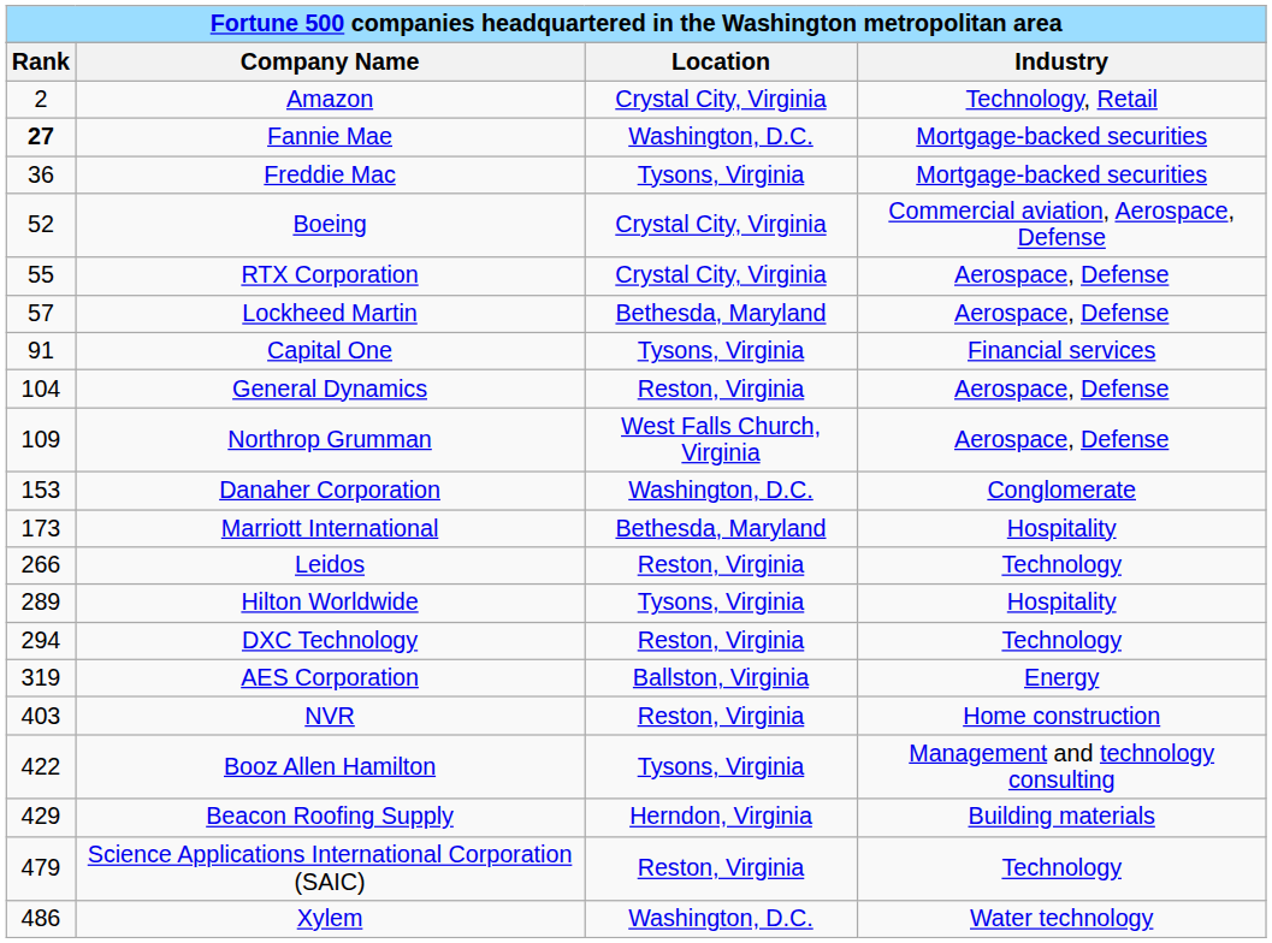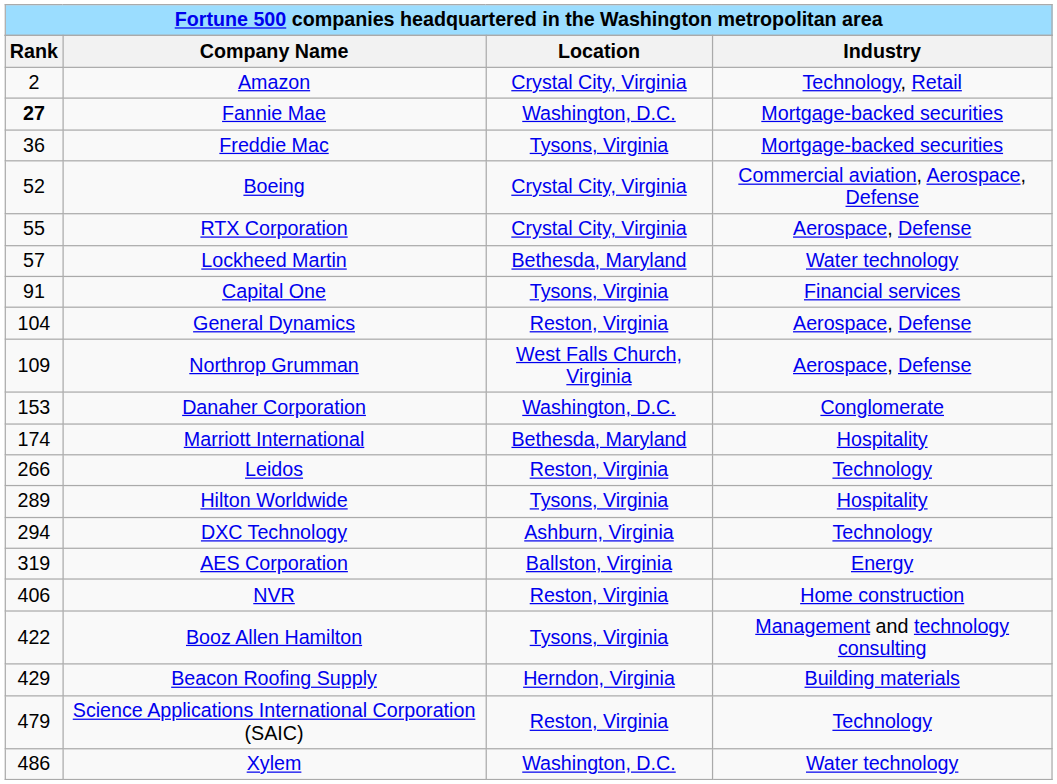 <table class="wikitable" style="font-size:100%; text-align:center; margin:1em;">
 <tr>
 <td colspan="4" style="background:#9BDDFF;"><strong><a href='#'>Fortune 500</a> companies headquartered in the Washington metropolitan area</strong></td>
 </tr>
 <tr style="background:#ccc;">
 </tr>
 <tr>
 <th>Rank</th>
 <th>Company Name</th>
 <th>Location</th>
 <th>Industry</th>
 </tr>
 <tr>
 <td>2</td>
 <td><a href='#'>Amazon</a></td>
 <td><a href='#'>Crystal City, Virginia</a></td>
 <td><a href='#'>Technology</a>, <a href='#'>Retail</a></td>
 </tr>
 <tr>
 <td><strong>27</strong></td>
 <td><a href='#'>Fannie Mae</a></td>
 <td><a href='#'>Washington, D.C.</a></td>
 <td><a href='#'>Mortgage-backed securities</a></td>
 </tr>
 <tr>
 <td>36</td>
 <td><a href='#'>Freddie Mac</a></td>
 <td><a href='#'>Tysons, Virginia</a></td>
 <td><a href='#'>Mortgage-backed securities</a></td>
 </tr>
 <tr>
 <td>52</td>
 <td><a href='#'>Boeing</a></td>
 <td><a href='#'>Crystal City, Virginia</a></td>
 <td><a href='#'>Commercial aviation</a>, <a href='#'>Aerospace</a>, <a href='#'>Defense</a></td>
 </tr>
 <tr>
 <td>55</td>
 <td><a href='#'>RTX Corporation</a></td>
 <td><a href='#'>Crystal City, Virginia</a></td>
 <td><a href='#'>Aerospace</a>, <a href='#'>Defense</a></td>
 </tr>
 <tr>
 <td>57</td>
 <td><a href='#'>Lockheed Martin</a></td>
 <td><a href='#'>Bethesda, Maryland</a></td>
-<td><a href='#'>Aerospace</a>, <a href='#'>Defense</a></td>
+<td><a href='#'>Water technology</a></td>
 </tr>
 <tr>
 <td>91</td>
 <td><a href='#'>Capital One</a></td>
 <td><a href='#'>Tysons, Virginia</a></td>
 <td><a href='#'>Financial services</a></td>
 </tr>
 <tr>
 <td>104</td>
 <td><a href='#'>General Dynamics</a></td>
 <td><a href='#'>Reston, Virginia</a></td>
 <td><a href='#'>Aerospace</a>, <a href='#'>Defense</a></td>
 </tr>
 <tr>
 <td>109</td>
 <td><a href='#'>Northrop Grumman</a></td>
 <td><a href='#'>West Falls Church, Virginia</a></td>
 <td><a href='#'>Aerospace</a>, <a href='#'>Defense</a></td>
 </tr>
 <tr>
 <td>153</td>
 <td><a href='#'>Danaher Corporation</a></td>
 <td><a href='#'>Washington, D.C.</a></td>
 <td><a href='#'>Conglomerate</a></td>
 </tr>
 <tr>
-<td>173</td>
+<td>174</td>
 <td><a href='#'>Marriott International</a></td>
 <td><a href='#'>Bethesda, Maryland</a></td>
 <td><a href='#'>Hospitality</a></td>
 </tr>
 <tr>
 <td>266</td>
 <td><a href='#'>Leidos</a></td>
 <td><a href='#'>Reston, Virginia</a></td>
 <td><a href='#'>Technology</a></td>
 </tr>
 <tr>
 <td>289</td>
 <td><a href='#'>Hilton Worldwide</a></td>
 <td><a href='#'>Tysons, Virginia</a></td>
 <td><a href='#'>Hospitality</a></td>
 </tr>
 <tr>
 <td>294</td>
 <td><a href='#'>DXC Technology</a></td>
-<td><a href='#'>Reston, Virginia</a></td>
+<td><a href='#'>Ashburn, Virginia</a></td>
 <td><a href='#'>Technology</a></td>
 </tr>
 <tr>
 <td>319</td>
 <td><a href='#'>AES Corporation</a></td>
 <td><a href='#'>Ballston, Virginia</a></td>
 <td><a href='#'>Energy</a></td>
 </tr>
 <tr>
-<td>403</td>
+<td>406</td>
 <td><a href='#'>NVR</a></td>
 <td><a href='#'>Reston, Virginia</a></td>
 <td><a href='#'>Home construction</a></td>
 </tr>
 <tr>
 <td>422</td>
 <td><a href='#'>Booz Allen Hamilton</a></td>
 <td><a href='#'>Tysons, Virginia</a></td>
 <td><a href='#'>Management</a> and <a href='#'>technology consulting</a></td>
 </tr>
 <tr>
 <td>429</td>
 <td><a href='#'>Beacon Roofing Supply</a></td>
 <td><a href='#'>Herndon, Virginia</a></td>
 <td><a href='#'>Building materials</a></td>
 </tr>
 <tr>
 <td>479</td>
 <td><a href='#'>Science Applications International Corporation</a> (SAIC)</td>
 <td><a href='#'>Reston, Virginia</a></td>
 <td><a href='#'>Technology</a></td>
 </tr>
 <tr>
 <td>486</td>
 <td><a href='#'>Xylem</a></td>
 <td><a href='#'>Washington, D.C.</a></td>
 <td><a href='#'>Water technology</a></td>
 </tr>
 </table>
